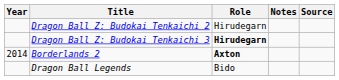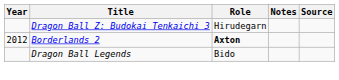 <table class="wikitable sortable plainrowheaders">
 <tr>
 <th>Year</th>
 <th>Title</th>
 <th>Role</th>
 <th class="unsortable">Notes</th>
 <th class="unsortable">Source</th>
 </tr>
 <tr>
 <td></td>
-<td><em><a href='#'>Dragon Ball Z: Budokai Tenkaichi 2</a></em></td>
+<td><em><a href='#'>Dragon Ball Z: Budokai Tenkaichi 3</a></em></td>
 <td>Hirudegarn</td>
 <td></td>
 <td></td>
 </tr>
 <tr>
-<td></td>
-<td><em><a href='#'>Dragon Ball Z: Budokai Tenkaichi 3</a></em></td>
-<td><strong>Hirudegarn</strong></td>
-<td></td>
-<td></td>
-</tr>
-<tr>
-<td>2014</td>
+<td>2012</td>
 <td><em><a href='#'>Borderlands 2</a></em></td>
 <td><strong>Axton</strong></td>
 <td></td>
 <td></td>
 </tr>
 <tr>
 <td></td>
 <td><em>Dragon Ball Legends</em></td>
 <td>Bido</td>
 <td></td>
 <td></td>
 </tr>
 </table>
